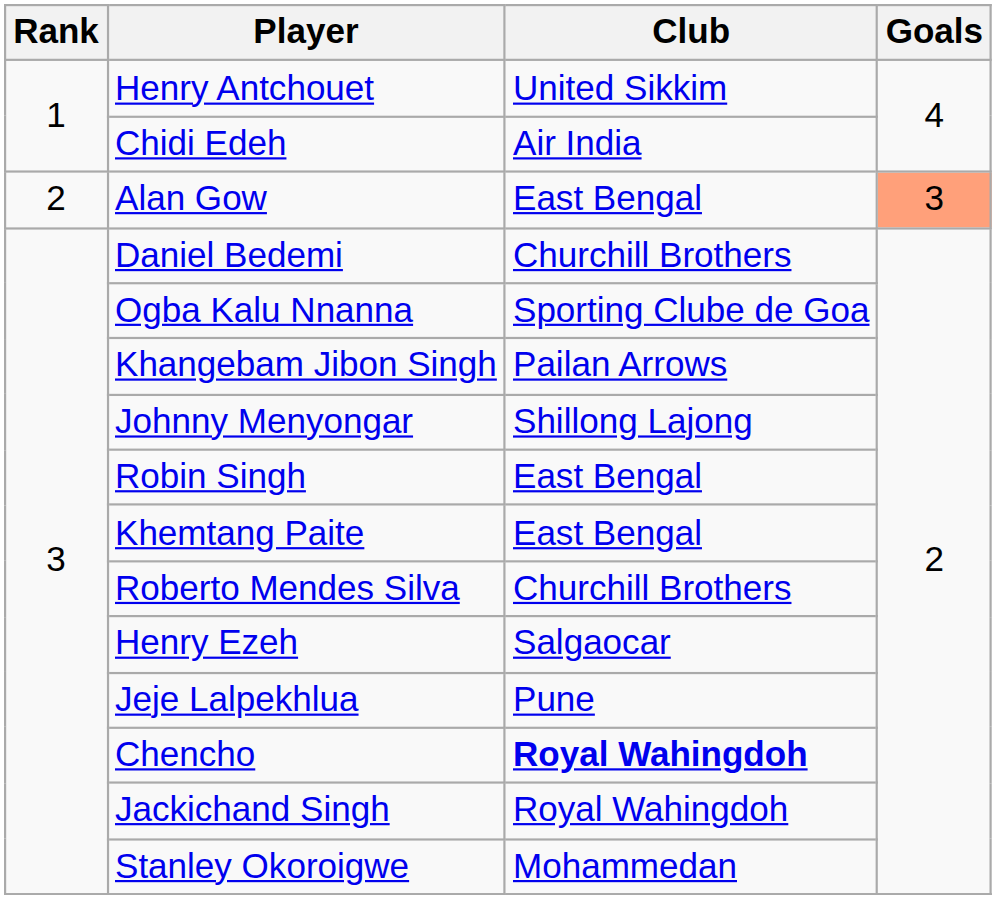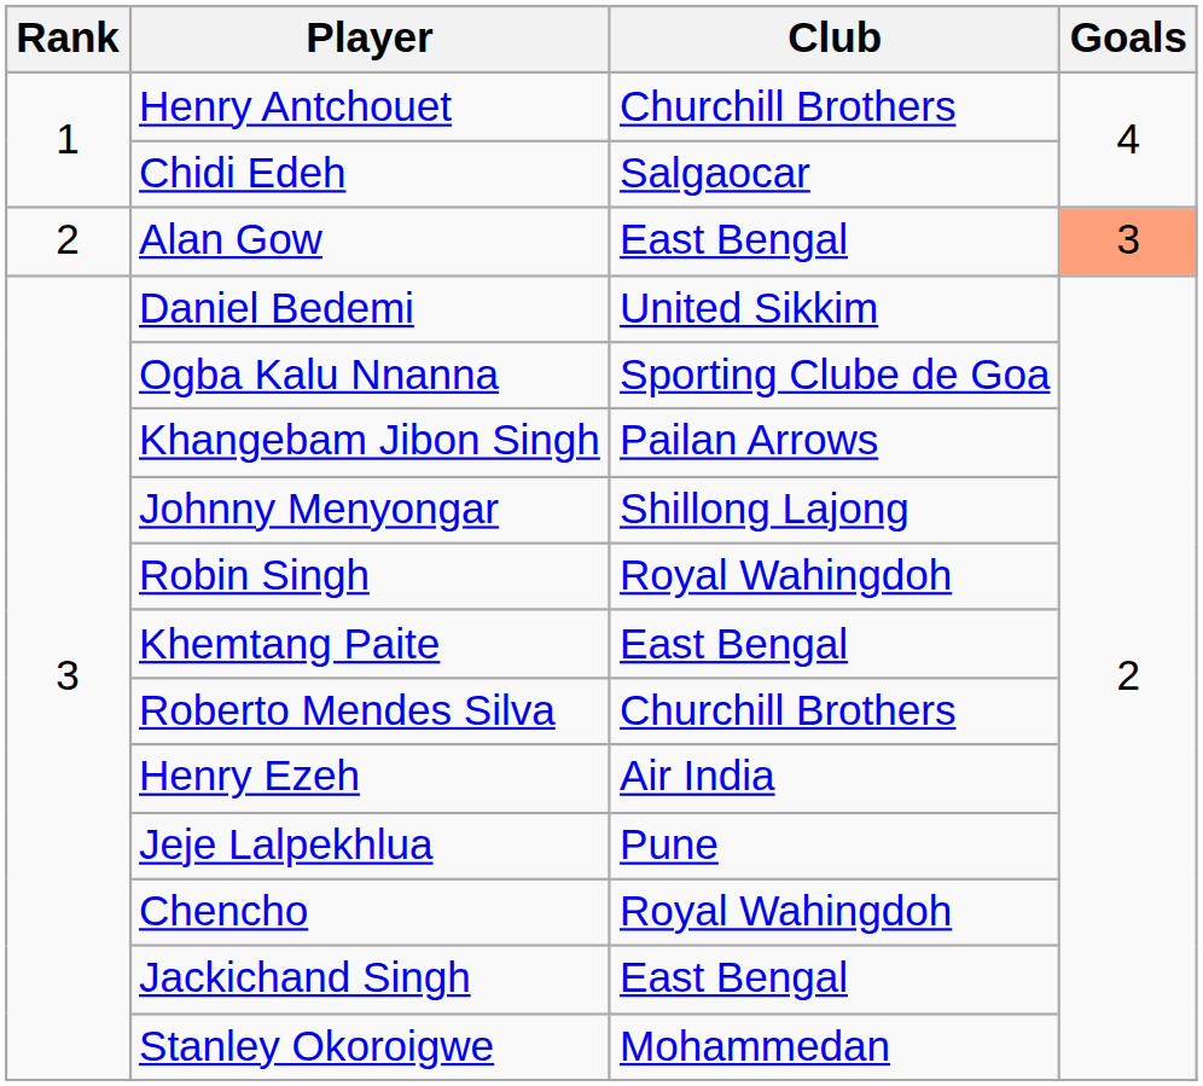 <table class="wikitable" style="text-align:center">
 <tr>
 <th>Rank</th>
 <th>Player</th>
 <th>Club</th>
 <th>Goals</th>
 </tr>
 <tr>
 <td rowspan="2">1</td>
 <td align="left"> <a href='#'>Henry Antchouet</a></td>
-<td align="left"><a href='#'>United Sikkim</a></td>
+<td align="left"><a href='#'>Churchill Brothers</a></td>
 <td rowspan="2">4</td>
 </tr>
 <tr>
 <td align="left"> <a href='#'>Chidi Edeh</a></td>
-<td align="left"><a href='#'>Air India</a></td>
+<td align="left"><a href='#'>Salgaocar</a></td>
 </tr>
 <tr>
 <td rowspan="1">2</td>
 <td align="left"> <a href='#'>Alan Gow</a></td>
 <td align="left"><a href='#'>East Bengal</a></td>
 <td rowspan="1" style="background: lightsalmon;">3</td>
 </tr>
 <tr>
 <td rowspan="12">3</td>
 <td align="left"> <a href='#'>Daniel Bedemi</a></td>
-<td align="left"><a href='#'>Churchill Brothers</a></td>
+<td align="left"><a href='#'>United Sikkim</a></td>
 <td rowspan="12">2</td>
 </tr>
 <tr>
 <td align="left"> <a href='#'>Ogba Kalu Nnanna</a></td>
 <td align="left"><a href='#'>Sporting Clube de Goa</a></td>
 </tr>
 <tr>
 <td align="left"> <a href='#'>Khangebam Jibon Singh</a></td>
 <td align="left"><a href='#'>Pailan Arrows</a></td>
 </tr>
 <tr>
 <td align="left"> <a href='#'>Johnny Menyongar</a></td>
 <td align="left"><a href='#'>Shillong Lajong</a></td>
 </tr>
 <tr>
 <td align="left"> <a href='#'>Robin Singh</a></td>
-<td align="left"><a href='#'>East Bengal</a></td>
+<td align="left"><a href='#'>Royal Wahingdoh</a></td>
 </tr>
 <tr>
 <td align="left"> <a href='#'>Khemtang Paite</a></td>
 <td align="left"><a href='#'>East Bengal</a></td>
 </tr>
 <tr>
 <td align="left"> <a href='#'>Roberto Mendes Silva</a></td>
 <td align="left"><a href='#'>Churchill Brothers</a></td>
 </tr>
 <tr>
 <td align="left"> <a href='#'>Henry Ezeh</a></td>
-<td align="left"><a href='#'>Salgaocar</a></td>
+<td align="left"><a href='#'>Air India</a></td>
 </tr>
 <tr>
 <td align="left"> <a href='#'>Jeje Lalpekhlua</a></td>
 <td align="left"><a href='#'>Pune</a></td>
 </tr>
 <tr>
 <td align="left"> <a href='#'>Chencho</a></td>
-<td align="left"><strong><a href='#'>Royal Wahingdoh</a></strong></td>
+<td align="left"><a href='#'>Royal Wahingdoh</a></td>
 </tr>
 <tr>
 <td align="left"> <a href='#'>Jackichand Singh</a></td>
-<td align="left"><a href='#'>Royal Wahingdoh</a></td>
+<td align="left"><a href='#'>East Bengal</a></td>
 </tr>
 <tr>
 <td align="left"> <a href='#'>Stanley Okoroigwe</a></td>
 <td align="left"><a href='#'>Mohammedan</a></td>
 </tr>
 <tr>
 </tr>
 </table>
